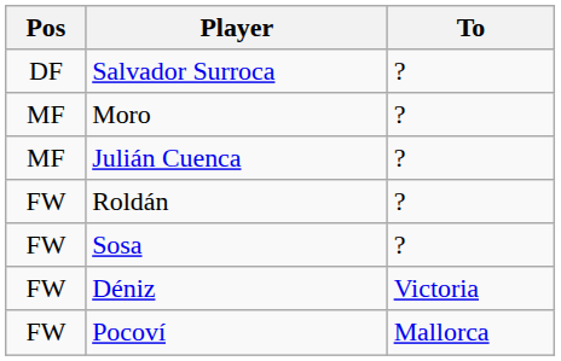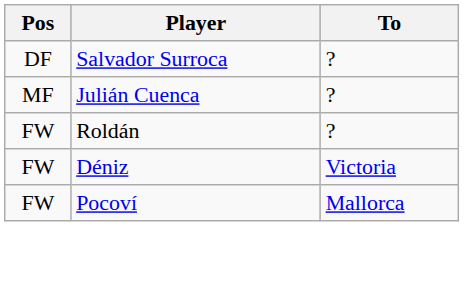 <table width=25% class="wikitable" style="text-align:center; font-size:95%; text-align:left">
 <tr>
 <th><strong>Pos</strong></th>
 <th><strong>Player</strong></th>
 <th><strong>To</strong></th>
 </tr>
 <tr --->
 <td align=center>DF</td>
 <td> <a href='#'>Salvador Surroca</a></td>
-<td> ?</td>
-</tr>
-<tr --->
-<td align=center>MF</td>
-<td> Moro</td>
 <td> ?</td>
 </tr>
 <tr --->
 <td align=center>MF</td>
 <td> <a href='#'>Julián Cuenca</a></td>
 <td> ?</td>
 </tr>
 <tr --->
 <td align=center>FW</td>
 <td> Roldán</td>
 <td> ?</td>
 </tr>
 <tr --->
 <td align=center>FW</td>
-<td> <a href='#'>Sosa</a></td>
-<td> ?</td>
-</tr>
-<tr --->
-<td align=center>FW</td>
 <td> <a href='#'>Déniz</a></td>
 <td> <a href='#'>Victoria</a></td>
 </tr>
 <tr --->
 <td align=center>FW</td>
 <td> <a href='#'>Pocoví</a></td>
 <td> <a href='#'>Mallorca</a></td>
 </tr>
 </table>
